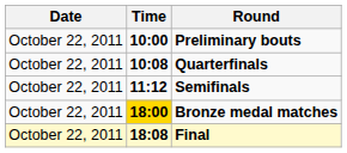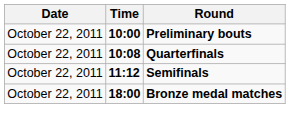 <table class="wikitable">
 <tr>
 <th>Date</th>
 <th>Time</th>
 <th>Round</th>
 </tr>
 <tr>
 <td>October 22, 2011</td>
 <td><strong>10:00</strong></td>
 <td><strong>Preliminary bouts</strong></td>
 </tr>
 <tr>
 <td>October 22, 2011</td>
 <td><strong>10:08</strong></td>
 <td><strong>Quarterfinals</strong></td>
 </tr>
 <tr>
 <td>October 22, 2011</td>
 <td><strong>11:12</strong></td>
 <td><strong>Semifinals</strong></td>
 </tr>
 <tr>
 <td>October 22, 2011</td>
-<td style="background: gold;"><strong>18:00</strong></td>
+<td><strong>18:00</strong></td>
 <td><strong>Bronze medal matches</strong></td>
 </tr>
-<tr style=background:lemonchiffon>
-<td>October 22, 2011</td>
-<td><strong>18:08</strong></td>
-<td><strong>Final</strong></td>
-</tr>
 </table>
